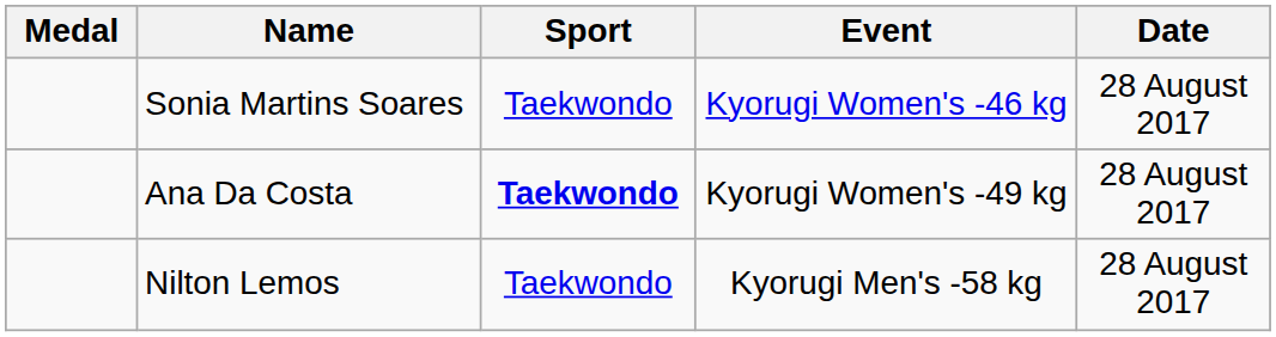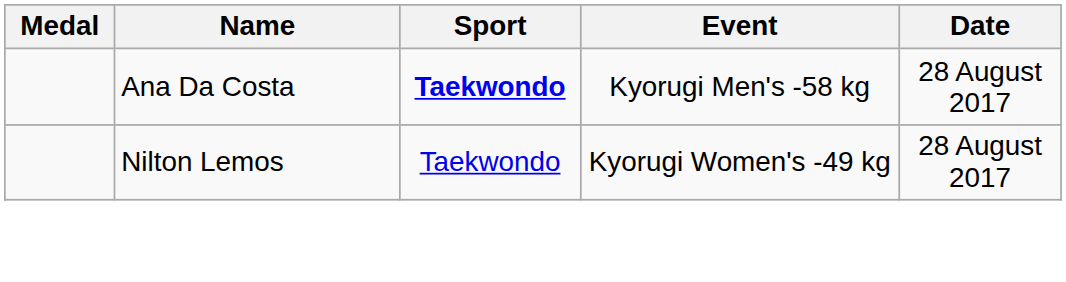 <table class="wikitable sortable" style="font-size:100%; text-align:center;">
 <tr>
 <th width="60">Medal</th>
 <th width="200">Name</th>
 <th width="100">Sport</th>
 <th width="220">Event</th>
 <th width="100">Date</th>
 </tr>
 <tr>
 <td></td>
-<td align=left>Sonia Martins Soares</td>
-<td><a href='#'>Taekwondo</a></td>
-<td><a href='#'>Kyorugi Women's -46 kg</a></td>
-<td>28 August 2017</td>
-</tr>
-<tr>
-<td></td>
 <td align="left">Ana Da Costa</td>
 <td><strong><a href='#'>Taekwondo</a></strong></td>
-<td>Kyorugi Women's -49 kg</td>
+<td>Kyorugi Men's -58 kg</td>
 <td>28 August 2017</td>
 </tr>
 <tr>
 <td></td>
 <td align="left">Nilton Lemos</td>
 <td><a href='#'>Taekwondo</a></td>
-<td>Kyorugi Men's -58 kg</td>
+<td>Kyorugi Women's -49 kg</td>
 <td>28 August 2017</td>
 </tr>
 </table>
